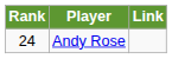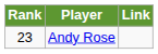 <table class=wikitable>
 <tr>
 <th style="background:#5d9731; color:white; text-align:center;">Rank</th>
 <th style="background:#5d9731; color:white; text-align:center;">Player</th>
 <th style="background:#5d9731; color:white; text-align:center;">Link</th>
 </tr>
 <tr>
-<td align=center>24</td>
+<td align=center>23</td>
 <td> <a href='#'>Andy Rose</a></td>
 <td> </td>
 </tr>
 </table>
